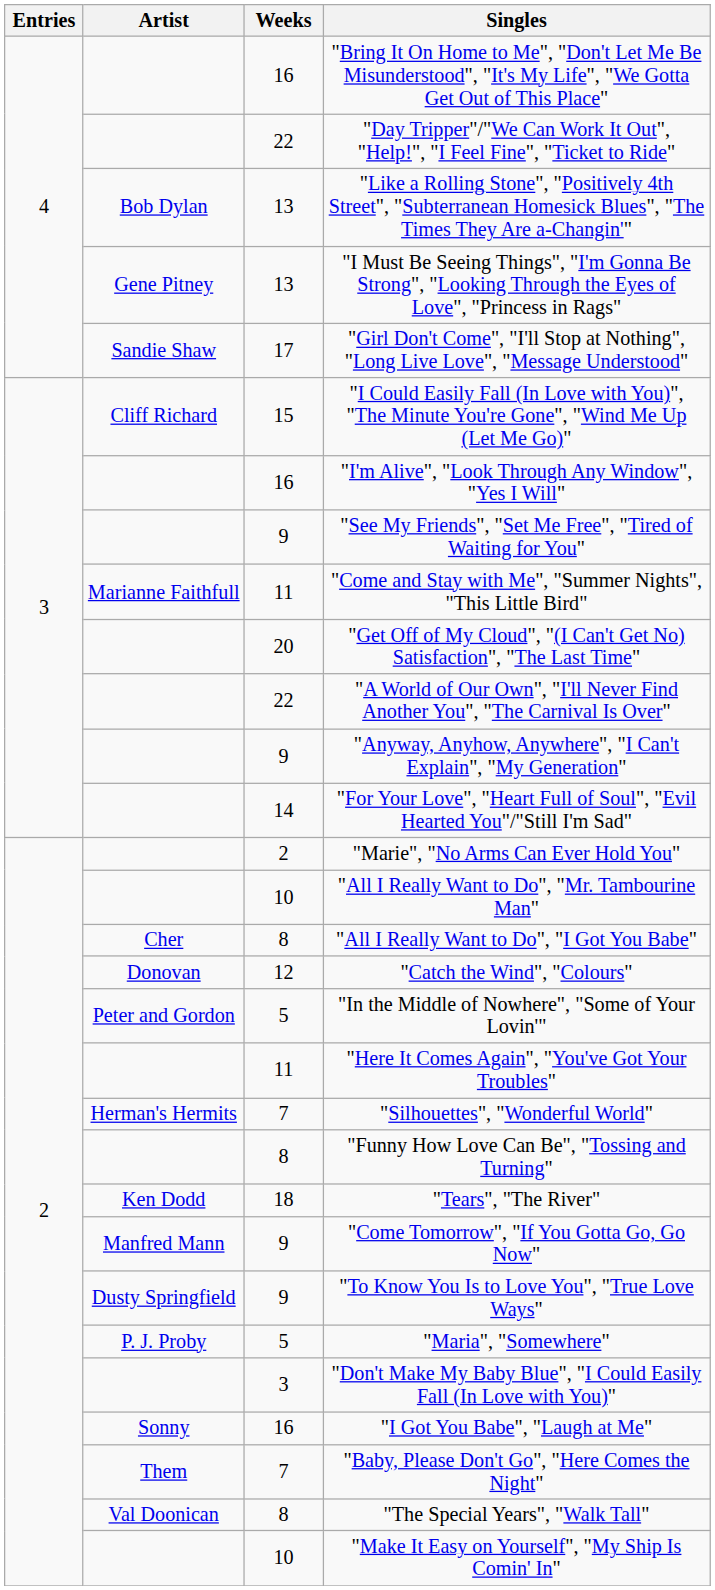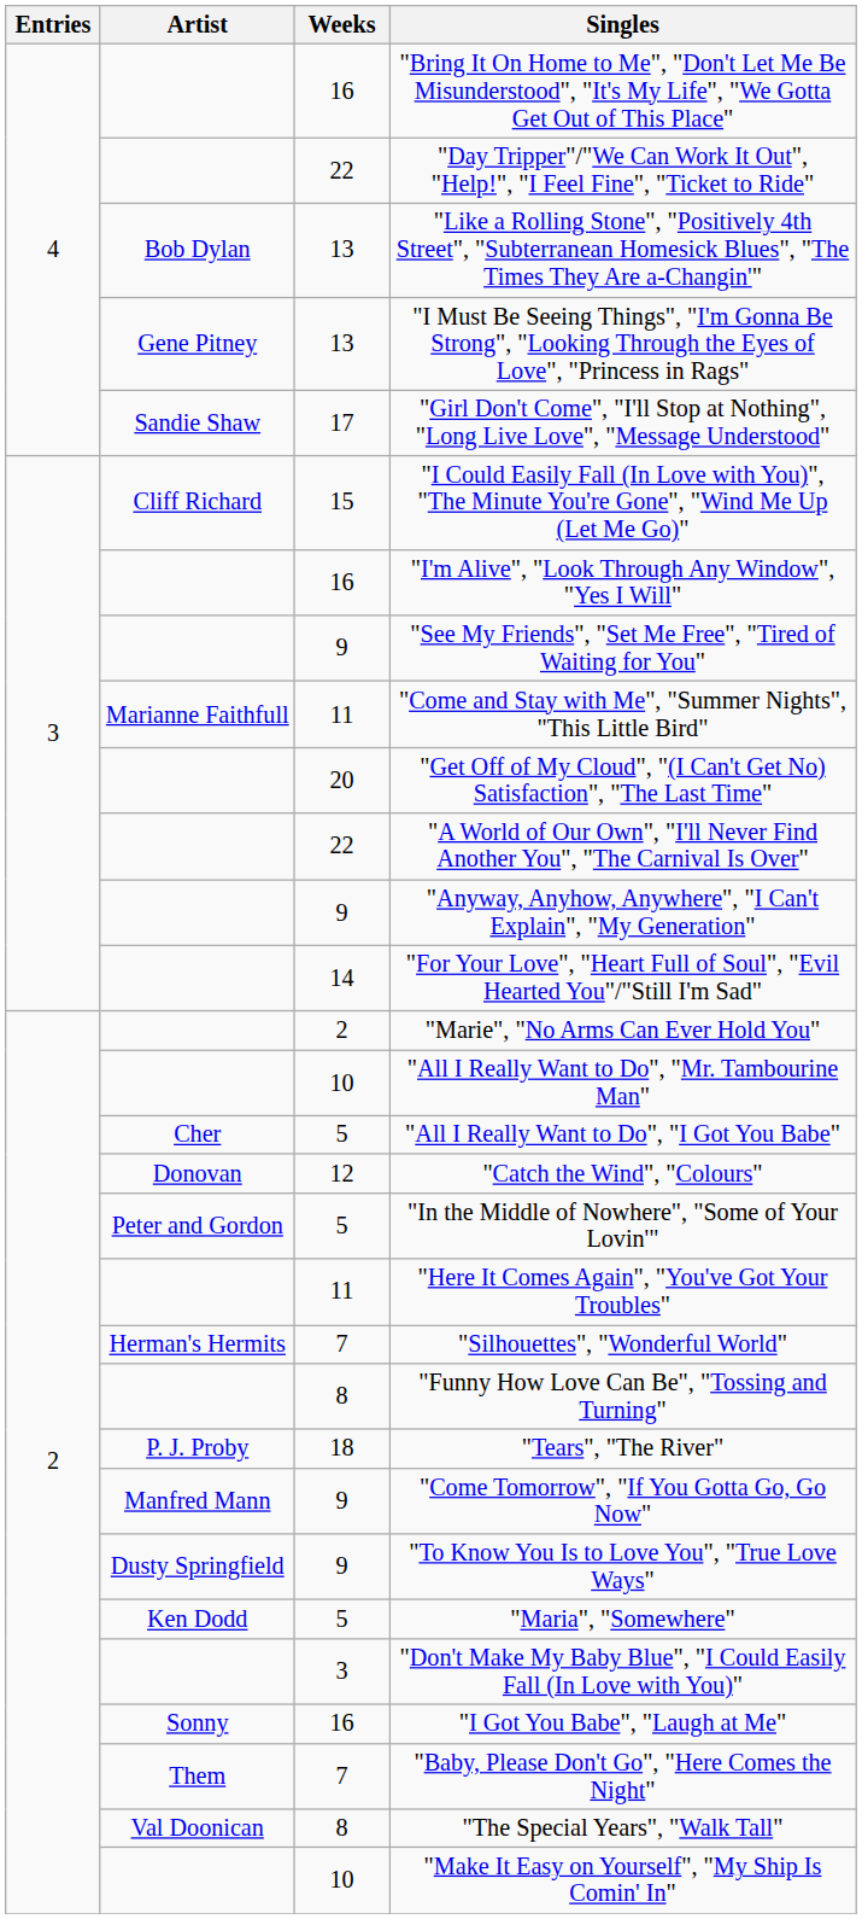 <table class="wikitable sortable" style="text-align: center;">
 <tr>
 <th scope="col" style="width:55px;" data-sort-type="number">Entries</th>
 <th scope="col" style="text-align:center;">Artist</th>
 <th scope="col" style="width:55px;" data-sort-type="number">Weeks</th>
 <th scope="col" style="width:300px;">Singles</th>
 </tr>
 <tr>
 <td rowspan="5" style="text-align:center">4</td>
 <td></td>
 <td>16</td>
 <td>"<a href='#'>Bring It On Home to Me</a>", "<a href='#'>Don't Let Me Be Misunderstood</a>", "<a href='#'>It's My Life</a>", "<a href='#'>We Gotta Get Out of This Place</a>"</td>
 </tr>
 <tr>
 <td> </td>
 <td>22</td>
 <td>"<a href='#'>Day Tripper</a>"/"<a href='#'>We Can Work It Out</a>", "<a href='#'>Help!</a>", "<a href='#'>I Feel Fine</a>", "<a href='#'>Ticket to Ride</a>"</td>
 </tr>
 <tr>
 <td><a href='#'>Bob Dylan</a></td>
 <td>13</td>
 <td>"<a href='#'>Like a Rolling Stone</a>", "<a href='#'>Positively 4th Street</a>", "<a href='#'>Subterranean Homesick Blues</a>", "<a href='#'>The Times They Are a-Changin'</a>"</td>
 </tr>
 <tr>
 <td><a href='#'>Gene Pitney</a> </td>
 <td>13</td>
 <td>"I Must Be Seeing Things", "<a href='#'>I'm Gonna Be Strong</a>", "<a href='#'>Looking Through the Eyes of Love</a>", "Princess in Rags"</td>
 </tr>
 <tr>
 <td><a href='#'>Sandie Shaw</a></td>
 <td>17</td>
 <td>"<a href='#'>Girl Don't Come</a>", "I'll Stop at Nothing", "<a href='#'>Long Live Love</a>", "<a href='#'>Message Understood</a>"</td>
 </tr>
 <tr>
 <td rowspan="8" style="text-align:center">3</td>
 <td><a href='#'>Cliff Richard</a> </td>
 <td>15</td>
 <td>"<a href='#'>I Could Easily Fall (In Love with You)</a>", "<a href='#'>The Minute You're Gone</a>", "<a href='#'>Wind Me Up (Let Me Go)</a>"</td>
 </tr>
 <tr>
 <td></td>
 <td>16</td>
 <td>"<a href='#'>I'm Alive</a>", "<a href='#'>Look Through Any Window</a>", "<a href='#'>Yes I Will</a>"</td>
 </tr>
 <tr>
 <td></td>
 <td>9</td>
 <td>"<a href='#'>See My Friends</a>", "<a href='#'>Set Me Free</a>", "<a href='#'>Tired of Waiting for You</a>"</td>
 </tr>
 <tr>
 <td><a href='#'>Marianne Faithfull</a></td>
 <td>11</td>
 <td>"<a href='#'>Come and Stay with Me</a>", "Summer Nights", "This Little Bird"</td>
 </tr>
 <tr>
 <td></td>
 <td>20</td>
 <td>"<a href='#'>Get Off of My Cloud</a>", "<a href='#'>(I Can't Get No) Satisfaction</a>", "<a href='#'>The Last Time</a>"</td>
 </tr>
 <tr>
 <td></td>
 <td>22</td>
 <td>"<a href='#'>A World of Our Own</a>", "<a href='#'>I'll Never Find Another You</a>", "<a href='#'>The Carnival Is Over</a>"</td>
 </tr>
 <tr>
 <td></td>
 <td>9</td>
 <td>"<a href='#'>Anyway, Anyhow, Anywhere</a>", "<a href='#'>I Can't Explain</a>", "<a href='#'>My Generation</a>"</td>
 </tr>
 <tr>
 <td></td>
 <td>14</td>
 <td>"<a href='#'>For Your Love</a>", "<a href='#'>Heart Full of Soul</a>", "<a href='#'>Evil Hearted You</a>"/"Still I'm Sad"</td>
 </tr>
 <tr>
 <td rowspan="17" style="text-align:center">2</td>
 <td> </td>
 <td>2</td>
 <td>"Marie", "<a href='#'>No Arms Can Ever Hold You</a>"</td>
 </tr>
 <tr>
 <td></td>
 <td>10</td>
 <td>"<a href='#'>All I Really Want to Do</a>", "<a href='#'>Mr. Tambourine Man</a>"</td>
 </tr>
 <tr>
 <td><a href='#'>Cher</a> </td>
-<td>8</td>
+<td>5</td>
 <td>"<a href='#'>All I Really Want to Do</a>", "<a href='#'>I Got You Babe</a>"</td>
 </tr>
 <tr>
 <td><a href='#'>Donovan</a></td>
 <td>12</td>
 <td>"<a href='#'>Catch the Wind</a>", "<a href='#'>Colours</a>"</td>
 </tr>
 <tr>
 <td><a href='#'>Peter and Gordon</a></td>
 <td>5</td>
 <td>"In the Middle of Nowhere", "Some of Your Lovin'"</td>
 </tr>
 <tr>
 <td></td>
 <td>11</td>
 <td>"<a href='#'>Here It Comes Again</a>", "<a href='#'>You've Got Your Troubles</a>"</td>
 </tr>
 <tr>
 <td><a href='#'>Herman's Hermits</a></td>
 <td>7</td>
 <td>"<a href='#'>Silhouettes</a>", "<a href='#'>Wonderful World</a>"</td>
 </tr>
 <tr>
 <td></td>
 <td>8</td>
 <td>"Funny How Love Can Be", "<a href='#'>Tossing and Turning</a>"</td>
 </tr>
 <tr>
-<td><a href='#'>Ken Dodd</a></td>
+<td><a href='#'>P. J. Proby</a> </td>
 <td>18</td>
 <td>"<a href='#'>Tears</a>", "The River"</td>
 </tr>
 <tr>
 <td><a href='#'>Manfred Mann</a></td>
 <td>9</td>
 <td>"<a href='#'>Come Tomorrow</a>", "<a href='#'>If You Gotta Go, Go Now</a>"</td>
 </tr>
 <tr>
 <td><a href='#'>Dusty Springfield</a></td>
 <td>9</td>
 <td>"<a href='#'>To Know You Is to Love You</a>", "<a href='#'>True Love Ways</a>"</td>
 </tr>
 <tr>
-<td><a href='#'>P. J. Proby</a> </td>
+<td><a href='#'>Ken Dodd</a></td>
 <td>5</td>
 <td>"<a href='#'>Maria</a>", "<a href='#'>Somewhere</a>"</td>
 </tr>
 <tr>
 <td> </td>
 <td>3</td>
 <td>"<a href='#'>Don't Make My Baby Blue</a>", "<a href='#'>I Could Easily Fall (In Love with You)</a>"</td>
 </tr>
 <tr>
 <td><a href='#'>Sonny</a> </td>
 <td>16</td>
 <td>"<a href='#'>I Got You Babe</a>", "<a href='#'>Laugh at Me</a>"</td>
 </tr>
 <tr>
 <td><a href='#'>Them</a></td>
 <td>7</td>
 <td>"<a href='#'>Baby, Please Don't Go</a>", "<a href='#'>Here Comes the Night</a>"</td>
 </tr>
 <tr>
 <td><a href='#'>Val Doonican</a> </td>
 <td>8</td>
 <td>"The Special Years", "<a href='#'>Walk Tall</a>"</td>
 </tr>
 <tr>
 <td> </td>
 <td>10</td>
 <td>"<a href='#'>Make It Easy on Yourself</a>", "<a href='#'>My Ship Is Comin' In</a>"</td>
 </tr>
 </table>
